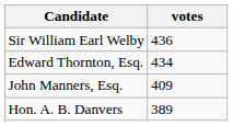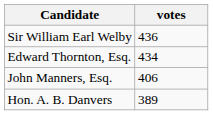 <table class="wikitable">
 <tr style="background-color:#E9E9E9">
 <th>Candidate</th>
 <th style="width: 5em">votes</th>
 </tr>
 <tr>
 <td>Sir William Earl Welby</td>
 <td>436</td>
 </tr>
 <tr>
 <td>Edward Thornton, Esq.</td>
 <td>434</td>
 </tr>
 <tr>
 <td>John Manners, Esq.</td>
-<td>409</td>
+<td>406</td>
 </tr>
 <tr>
 <td>Hon. A. B. Danvers</td>
 <td>389</td>
 </tr>
 </table>
